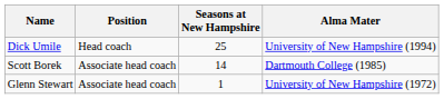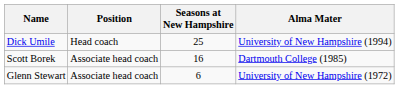 <table class="wikitable" border="1" style="font-size:90%;">
 <tr>
 <th>Name</th>
 <th>Position</th>
 <th>Seasons at<br>New Hampshire</th>
 <th>Alma Mater</th>
 </tr>
 <tr>
 <td><a href='#'>Dick Umile</a></td>
 <td>Head coach</td>
 <td align=center>25</td>
 <td><a href='#'>University of New Hampshire</a> (1994)</td>
 </tr>
 <tr>
 <td>Scott Borek</td>
 <td>Associate head coach</td>
-<td align=center>14</td>
+<td align=center>16</td>
 <td><a href='#'>Dartmouth College</a> (1985)</td>
 </tr>
 <tr>
 <td>Glenn Stewart</td>
 <td>Associate head coach</td>
-<td align=center>1</td>
+<td align=center>6</td>
 <td><a href='#'>University of New Hampshire</a> (1972)</td>
 </tr>
 </table>
